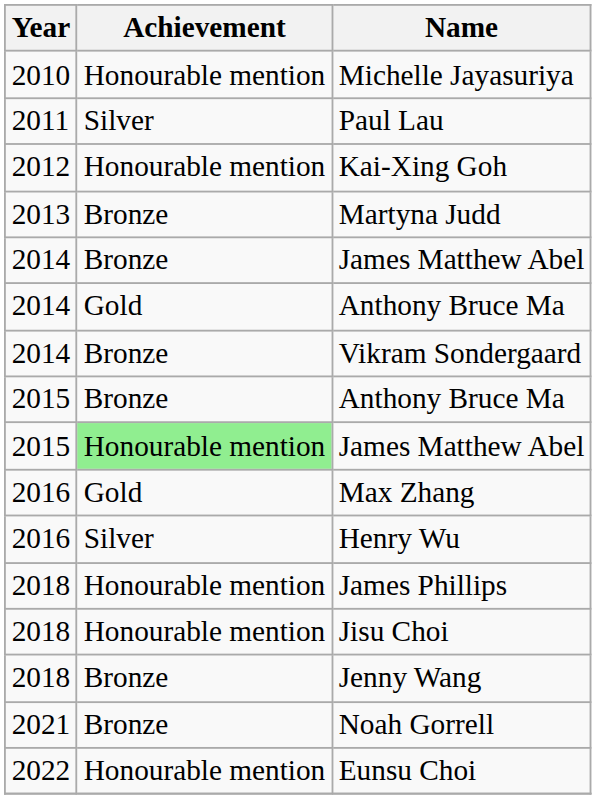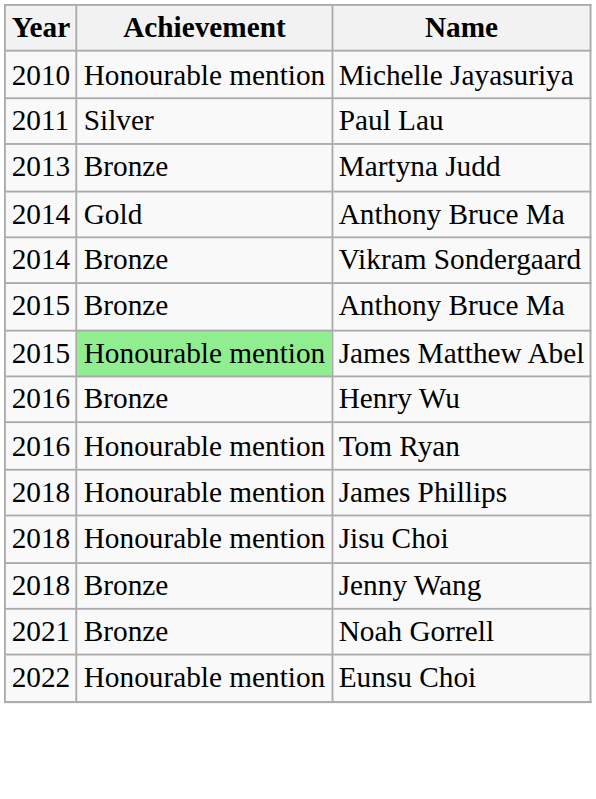 <table class="wikitable">
 <tr>
 <th>Year</th>
 <th>Achievement</th>
 <th>Name</th>
 </tr>
 <tr>
 <td>2010</td>
 <td>Honourable mention</td>
 <td>Michelle Jayasuriya</td>
 </tr>
 <tr>
 <td>2011</td>
 <td>Silver</td>
 <td>Paul Lau</td>
 </tr>
 <tr>
-<td>2012</td>
-<td>Honourable mention</td>
-<td>Kai-Xing Goh</td>
-</tr>
-<tr>
 <td>2013</td>
 <td>Bronze</td>
 <td>Martyna Judd</td>
-</tr>
-<tr>
-<td>2014</td>
-<td>Bronze</td>
-<td>James Matthew Abel</td>
 </tr>
 <tr>
 <td>2014</td>
 <td>Gold</td>
 <td>Anthony Bruce Ma</td>
 </tr>
 <tr>
 <td>2014</td>
 <td>Bronze</td>
 <td>Vikram Sondergaard</td>
 </tr>
 <tr>
 <td>2015</td>
 <td>Bronze</td>
 <td>Anthony Bruce Ma</td>
 </tr>
 <tr>
 <td>2015</td>
 <td style="background: lightgreen;">Honourable mention</td>
 <td>James Matthew Abel</td>
 </tr>
 <tr>
 <td>2016</td>
-<td>Gold</td>
-<td>Max Zhang</td>
+<td>Bronze</td>
+<td>Henry Wu</td>
 </tr>
 <tr>
 <td>2016</td>
-<td>Silver</td>
-<td>Henry Wu</td>
+<td>Honourable mention</td>
+<td>Tom Ryan</td>
 </tr>
 <tr>
 <td>2018</td>
 <td>Honourable mention</td>
 <td>James Phillips</td>
 </tr>
 <tr>
 <td>2018</td>
 <td>Honourable mention</td>
 <td>Jisu Choi</td>
 </tr>
 <tr>
 <td>2018</td>
 <td>Bronze</td>
 <td>Jenny Wang</td>
 </tr>
 <tr>
 <td>2021</td>
 <td>Bronze</td>
 <td>Noah Gorrell</td>
 </tr>
 <tr>
 <td>2022</td>
 <td>Honourable mention</td>
 <td>Eunsu Choi</td>
 </tr>
 <tr>
 </tr>
 </table>
